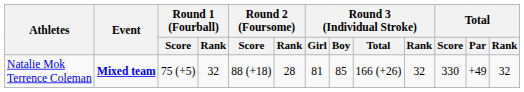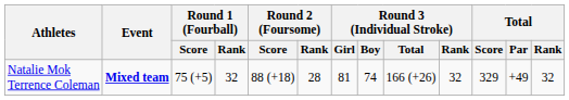 <table class="wikitable" style="font-size:90%">
 <tr>
 <th rowspan="2">Athletes</th>
 <th rowspan="2">Event</th>
 <th colspan="2">Round 1<br>(Fourball)</th>
 <th colspan="2">Round 2<br>(Foursome)</th>
 <th colspan="4">Round 3<br>(Individual Stroke)</th>
 <th colspan="3">Total</th>
 </tr>
 <tr style="font-size:95%">
 <th>Score</th>
 <th>Rank</th>
 <th>Score</th>
 <th>Rank</th>
 <th>Girl</th>
 <th>Boy</th>
 <th>Total</th>
 <th>Rank</th>
 <th>Score</th>
 <th>Par</th>
 <th>Rank</th>
 </tr>
 <tr align=center>
 <td align=left><a href='#'>Natalie Mok</a><br><a href='#'>Terrence Coleman</a></td>
 <td align=left><strong><a href='#'>Mixed team</a></strong></td>
 <td>75 (+5)</td>
 <td>32</td>
 <td>88 (+18)</td>
 <td>28</td>
 <td>81</td>
-<td>85</td>
+<td>74</td>
 <td>166 (+26)</td>
 <td>32</td>
-<td>330</td>
+<td>329</td>
 <td>+49</td>
 <td>32</td>
 </tr>
 </table>
